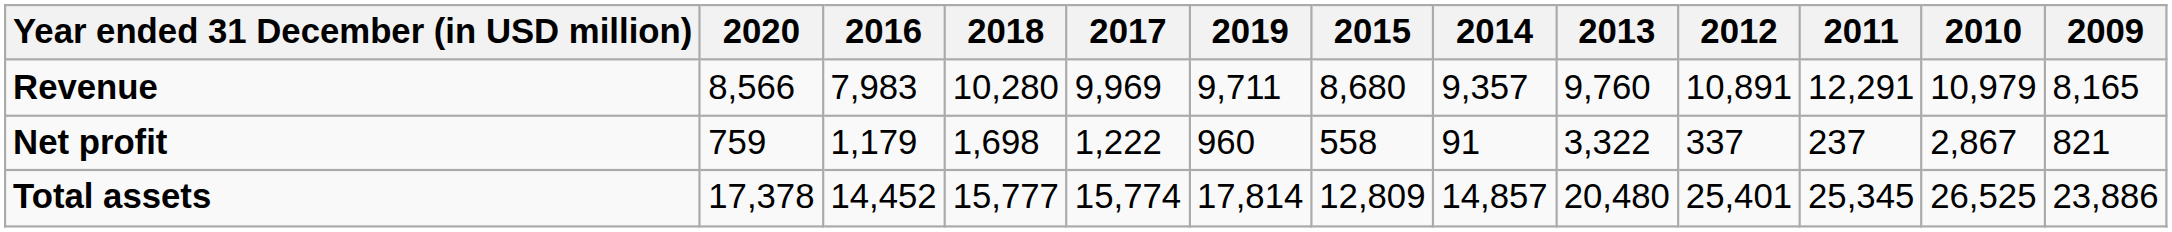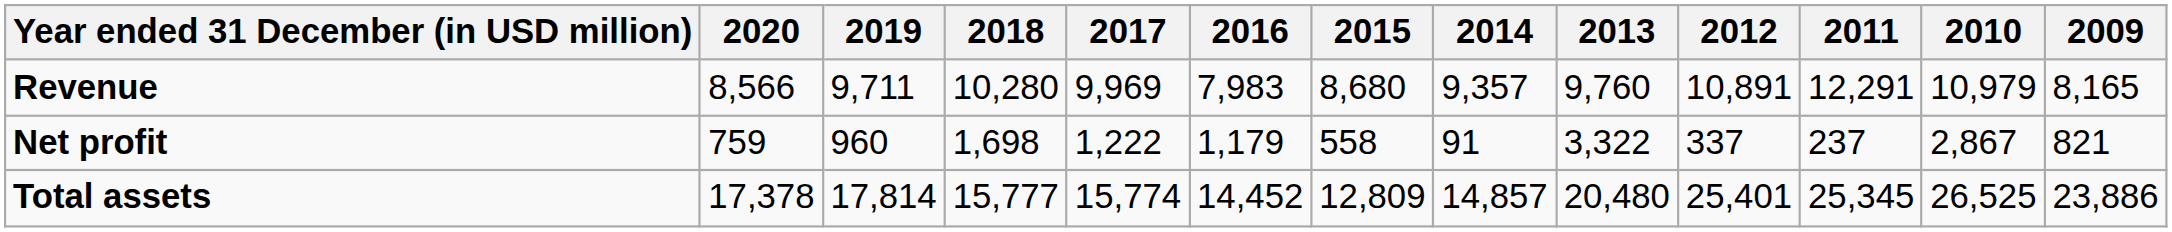 <table class="wikitable">
 <tr>
 <th>Year ended 31 December (in USD million)</th>
 <th>2020</th>
-<th>2016</th>
+<th>2019</th>
 <th>2018</th>
 <th>2017</th>
-<th>2019</th>
+<th>2016</th>
 <th>2015</th>
 <th>2014</th>
 <th>2013</th>
 <th>2012</th>
 <th>2011</th>
 <th>2010</th>
 <th>2009</th>
 </tr>
 <tr>
 <td><strong>Revenue</strong></td>
 <td>8,566</td>
-<td>7,983</td>
+<td>9,711</td>
 <td>10,280</td>
 <td>9,969</td>
-<td>9,711</td>
+<td>7,983</td>
 <td>8,680</td>
 <td>9,357</td>
 <td>9,760</td>
 <td>10,891</td>
 <td>12,291</td>
 <td>10,979</td>
 <td>8,165</td>
 </tr>
 <tr>
 <td><strong>Net profit</strong></td>
 <td>759</td>
-<td>1,179</td>
+<td>960</td>
 <td>1,698</td>
 <td>1,222</td>
-<td>960</td>
+<td>1,179</td>
 <td>558</td>
 <td>91</td>
 <td>3,322</td>
 <td>337</td>
 <td>237</td>
 <td>2,867</td>
 <td>821</td>
 </tr>
 <tr>
 <td><strong>Total assets</strong></td>
 <td>17,378</td>
-<td>14,452</td>
+<td>17,814</td>
 <td>15,777</td>
 <td>15,774</td>
-<td>17,814</td>
+<td>14,452</td>
 <td>12,809</td>
 <td>14,857</td>
 <td>20,480</td>
 <td>25,401</td>
 <td>25,345</td>
 <td>26,525</td>
 <td>23,886</td>
 </tr>
 </table>
